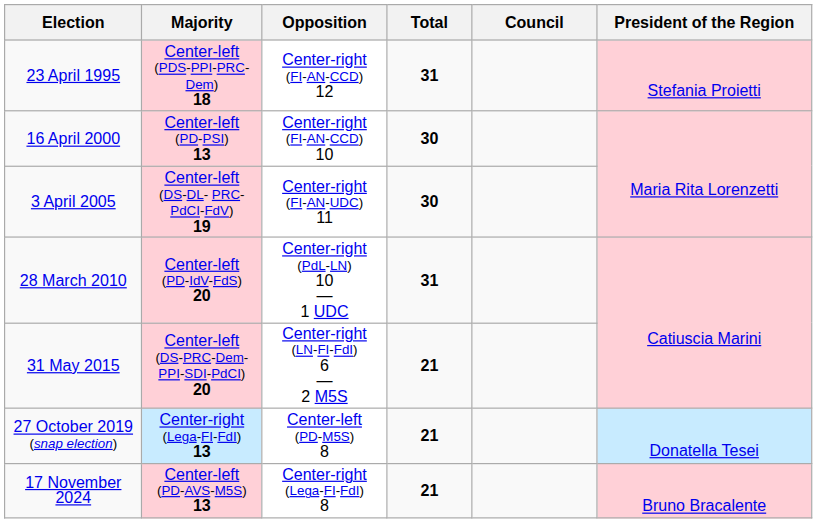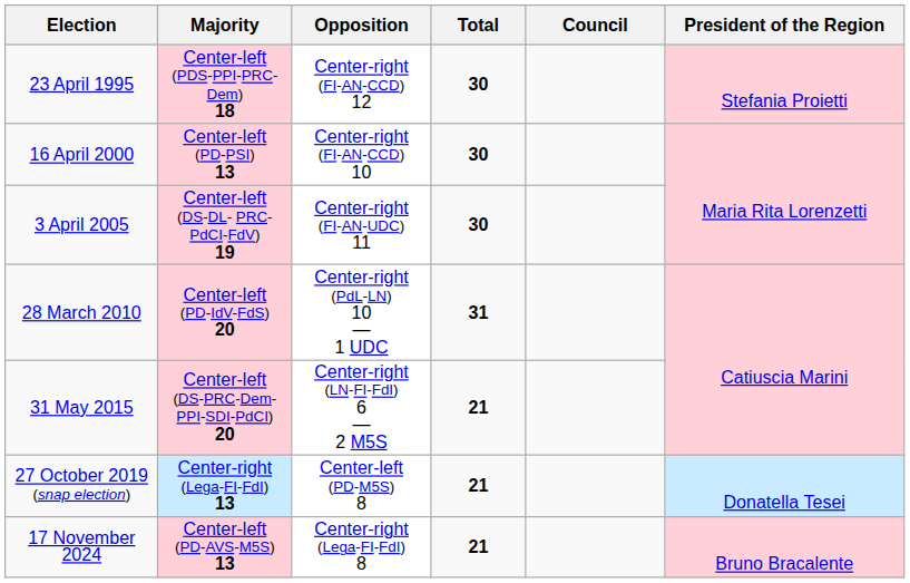 <table class="wikitable" style="text-align:center;font-size:85%;line-height:13px">
 <tr style="height:30px; background-color:#E9E9E9">
 <th style="width:110px;">Election</th>
 <th style="width:95px;">Majority</th>
 <th style="width:100px;">Opposition</th>
 <th style="width:65px;">Total</th>
 <th style="width:100px;">Council</th>
 <th style="width:175px;">President of the Region</th>
 </tr>
 <tr>
 <td><a href='#'>23 April 1995</a></td>
 <td style="background:#FFD0D7; text-align:center;"><a href='#'>Center-left</a><br><small>(<a href='#'>PDS</a>-<a href='#'>PPI</a>-<a href='#'>PRC</a>-<a href='#'>Dem</a>)</small><br><strong>18</strong></td>
 <td style="background:white; text-align:center;"><a href='#'>Center-right</a><br><small>(<a href='#'>FI</a>-<a href='#'>AN</a>-<a href='#'>CCD</a>)</small><br>12</td>
-<td><strong>31</strong></td>
+<td><strong>30</strong></td>
 <td></td>
 <td style="background:#FFD0D7; text-align:centre;"><br><br><a href='#'>Stefania Proietti</a></td>
 </tr>
 <tr>
 <td><a href='#'>16 April 2000</a></td>
 <td style="background:#FFD0D7; text-align:center;"><a href='#'>Center-left</a><br><small>(<a href='#'>PD</a>-<a href='#'>PSI</a>)</small><br><strong>13</strong></td>
 <td style="background:white; text-align:center;"><a href='#'>Center-right</a><br><small>(<a href='#'>FI</a>-<a href='#'>AN</a>-<a href='#'>CCD</a>)</small><br>10</td>
 <td><strong>30</strong></td>
 <td></td>
 <td rowspan=2 style="background:#FFD0D7; text-align:centre;"><br><br><a href='#'>Maria Rita Lorenzetti</a></td>
 </tr>
 <tr>
 <td><a href='#'>3 April 2005</a></td>
 <td style="background:#FFD0D7; text-align:center;"><a href='#'>Center-left</a><br><small>(<a href='#'>DS</a>-<a href='#'>DL</a>- <a href='#'>PRC</a>-<a href='#'>PdCI</a>-<a href='#'>FdV</a>)</small><br><strong>19</strong></td>
 <td style="background:white; text-align:center;"><a href='#'>Center-right</a><br><small>(<a href='#'>FI</a>-<a href='#'>AN</a>-<a href='#'>UDC</a>)</small><br>11</td>
 <td><strong>30</strong></td>
 <td></td>
 </tr>
 <tr>
 <td><a href='#'>28 March 2010</a></td>
 <td style="background:#FFD0D7; text-align:center;"><a href='#'>Center-left</a><br><small>(<a href='#'>PD</a>-<a href='#'>IdV</a>-<a href='#'>FdS</a>)</small><br><strong>20</strong></td>
 <td style="background:white; text-align:center;"><a href='#'>Center-right</a><br><small>(<a href='#'>PdL</a>-<a href='#'>LN</a>)</small><br>10<br>—<br>1 <a href='#'>UDC</a></td>
 <td><strong>31</strong></td>
 <td></td>
 <td rowspan=2 style="background:#FFD0D7; text-align:centre;"><br><br><a href='#'>Catiuscia Marini</a></td>
 </tr>
 <tr>
 <td><a href='#'>31 May 2015</a></td>
 <td style="background:#FFD0D7; text-align:center;"><a href='#'>Center-left</a><br><small>(<a href='#'>DS</a>-<a href='#'>PRC</a>-<a href='#'>Dem</a>-<a href='#'>PPI</a>-<a href='#'>SDI</a>-<a href='#'>PdCI</a>)</small><br><strong>20</strong></td>
 <td style="background:white; text-align:center;"><a href='#'>Center-right</a><br><small>(<a href='#'>LN</a>-<a href='#'>FI</a>-<a href='#'>FdI</a>)</small><br>6<br>—<br>2 <a href='#'>M5S</a></td>
 <td><strong>21</strong></td>
 <td></td>
 </tr>
 <tr>
 <td><a href='#'>27 October 2019</a><br><small>(<em><a href='#'>snap election</a></em>)</small></td>
 <td style="background:#C8EBFF; text-align:center;"><a href='#'>Center-right</a><br><small>(<a href='#'>Lega</a>-<a href='#'>FI</a>-<a href='#'>FdI</a>)</small><br><strong>13</strong></td>
 <td style="background:white; text-align:center;"><a href='#'>Center-left</a><br><small>(<a href='#'>PD</a>-<a href='#'>M5S</a>)</small><br>8</td>
 <td><strong>21</strong></td>
 <td></td>
 <td style="background:#C8EBFF; text-align:centre;"><br><br><a href='#'>Donatella Tesei</a></td>
 </tr>
 <tr>
 <td><a href='#'>17 November 2024</a></td>
 <td style="background:#FFD0D7; text-align:center;"><a href='#'>Center-left</a><br><small>(<a href='#'>PD</a>-<a href='#'>AVS</a>-<a href='#'>M5S</a>)</small><br><strong>13</strong></td>
 <td style="background:white; text-align:center;"><a href='#'>Center-right</a><br><small>(<a href='#'>Lega</a>-<a href='#'>FI</a>-<a href='#'>FdI</a>)</small><br>8</td>
 <td><strong>21</strong></td>
 <td></td>
 <td style="background:#FFD0D7; text-align:centre;"><br><br><a href='#'>Bruno Bracalente</a></td>
 </tr>
 </table>
